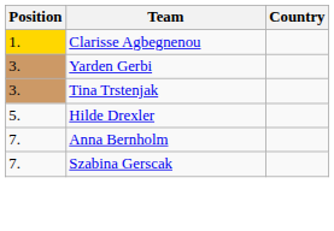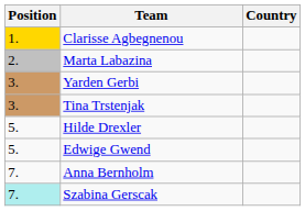 <table class=wikitable>
 <tr>
 <th width=10>Position</th>
 <th width=200>Team</th>
 <th>Country</th>
 </tr>
 <tr>
 <td bgcolor=gold>1.</td>
 <td><a href='#'>Clarisse Agbegnenou</a></td>
+<td></td>
+</tr>
+<tr>
+<td bgcolor="silver">2.</td>
+<td><a href='#'>Marta Labazina</a></td>
 <td></td>
 </tr>
 <tr>
 <td bgcolor="CC9966">3.</td>
 <td><a href='#'>Yarden Gerbi</a></td>
 <td></td>
 </tr>
 <tr>
 <td bgcolor="CC9966">3.</td>
 <td><a href='#'>Tina Trstenjak</a></td>
 <td></td>
 </tr>
 <tr>
 <td>5.</td>
 <td><a href='#'>Hilde Drexler</a></td>
 <td></td>
 </tr>
 <tr>
+<td>5.</td>
+<td><a href='#'>Edwige Gwend</a></td>
+<td></td>
+</tr>
+<tr>
 <td>7.</td>
 <td><a href='#'>Anna Bernholm</a></td>
 <td></td>
 </tr>
 <tr>
-<td>7.</td>
+<td style="background: paleturquoise;">7.</td>
 <td><a href='#'>Szabina Gerscak</a></td>
 <td></td>
 </tr>
 </table>
